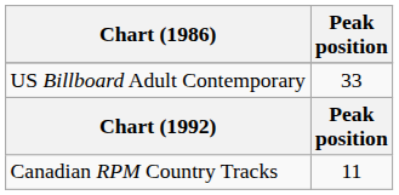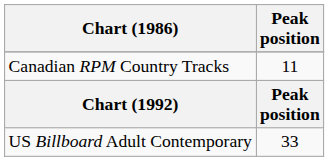 <table class="wikitable sortable">
 <tr>
 <th>Chart (1986)</th>
 <th>Peak<br>position</th>
 </tr>
 <tr>
 </tr>
 <tr>
-<td>US <em>Billboard</em> Adult Contemporary</td>
-<td align="center">33</td>
+<td>Canadian <em>RPM</em> Country Tracks</td>
+<td align="center">11</td>
 </tr>
 <tr>
 <th>Chart (1992)</th>
 <th>Peak<br>position</th>
 </tr>
 <tr>
-<td>Canadian <em>RPM</em> Country Tracks</td>
-<td align="center">11</td>
+<td>US <em>Billboard</em> Adult Contemporary</td>
+<td align="center">33</td>
 </tr>
 </table>
